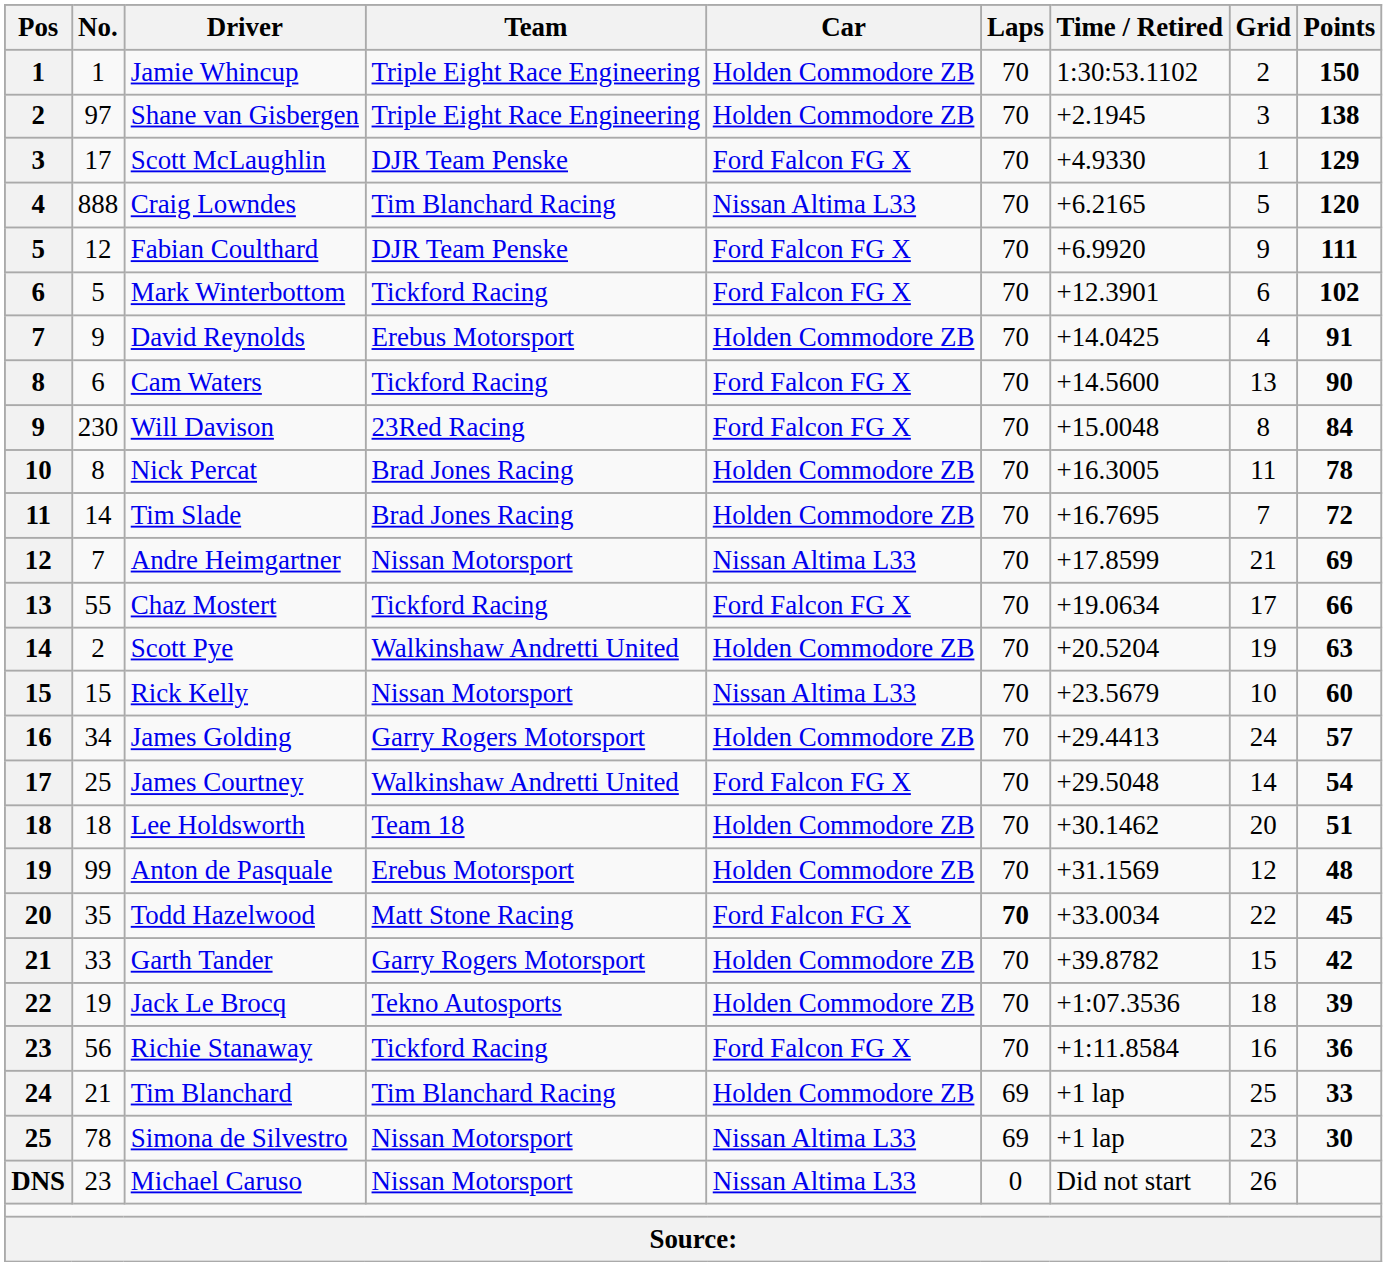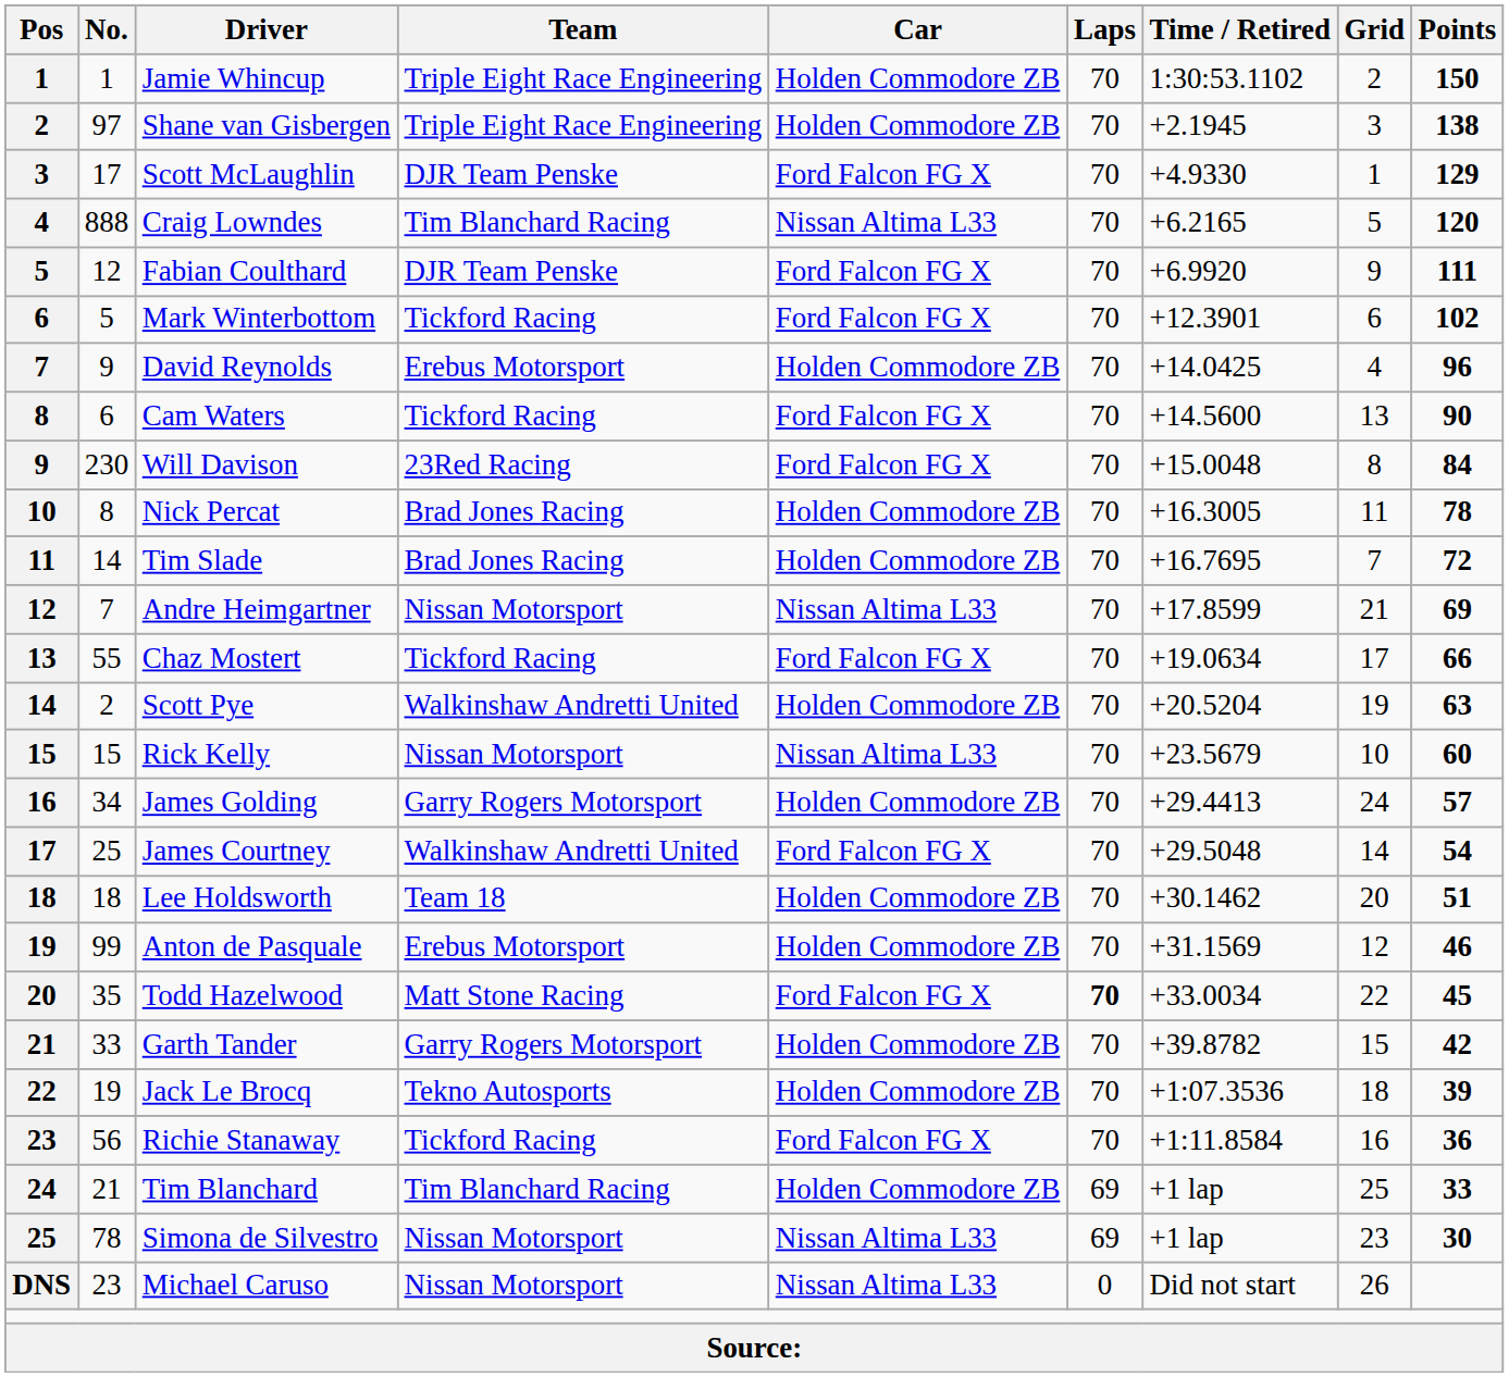 <table class="wikitable" style="font-size:90%;">
 <tr>
 <th>Pos</th>
 <th>No.</th>
 <th>Driver</th>
 <th>Team</th>
 <th>Car</th>
 <th>Laps</th>
 <th>Time / Retired</th>
 <th>Grid</th>
 <th>Points</th>
 </tr>
 <tr>
 <th>1</th>
 <td align="center">1</td>
 <td> <a href='#'>Jamie Whincup</a></td>
 <td><a href='#'>Triple Eight Race Engineering</a></td>
 <td><a href='#'>Holden Commodore ZB</a></td>
 <td align="center">70</td>
 <td>1:30:53.1102</td>
 <td align="center">2</td>
 <td align="center"><strong>150</strong></td>
 </tr>
 <tr>
 <th>2</th>
 <td align="center">97</td>
 <td> <a href='#'>Shane van Gisbergen</a></td>
 <td><a href='#'>Triple Eight Race Engineering</a></td>
 <td><a href='#'>Holden Commodore ZB</a></td>
 <td align="center">70</td>
 <td>+2.1945</td>
 <td align="center">3</td>
 <td align="center"><strong>138</strong></td>
 </tr>
 <tr>
 <th>3</th>
 <td align="center">17</td>
 <td> <a href='#'>Scott McLaughlin</a></td>
 <td><a href='#'>DJR Team Penske</a></td>
 <td><a href='#'>Ford Falcon FG X</a></td>
 <td align="center">70</td>
 <td>+4.9330</td>
 <td align="center">1</td>
 <td align="center"><strong>129</strong></td>
 </tr>
 <tr>
 <th>4</th>
 <td align="center">888</td>
 <td> <a href='#'>Craig Lowndes</a></td>
 <td><a href='#'>Tim Blanchard Racing</a></td>
 <td><a href='#'>Nissan Altima L33</a></td>
 <td align="center">70</td>
 <td>+6.2165</td>
 <td align="center">5</td>
 <td align="center"><strong>120</strong></td>
 </tr>
 <tr>
 <th>5</th>
 <td align="center">12</td>
 <td> <a href='#'>Fabian Coulthard</a></td>
 <td><a href='#'>DJR Team Penske</a></td>
 <td><a href='#'>Ford Falcon FG X</a></td>
 <td align="center">70</td>
 <td>+6.9920</td>
 <td align="center">9</td>
 <td align="center"><strong>111</strong></td>
 </tr>
 <tr>
 <th>6</th>
 <td align="center">5</td>
 <td> <a href='#'>Mark Winterbottom</a></td>
 <td><a href='#'>Tickford Racing</a></td>
 <td><a href='#'>Ford Falcon FG X</a></td>
 <td align="center">70</td>
 <td>+12.3901</td>
 <td align="center">6</td>
 <td align="center"><strong>102</strong></td>
 </tr>
 <tr>
 <th>7</th>
 <td align="center">9</td>
 <td> <a href='#'>David Reynolds</a></td>
 <td><a href='#'>Erebus Motorsport</a></td>
 <td><a href='#'>Holden Commodore ZB</a></td>
 <td align="center">70</td>
 <td>+14.0425</td>
 <td align="center">4</td>
-<td align="center"><strong>91</strong></td>
+<td align="center"><strong>96</strong></td>
 </tr>
 <tr>
 <th>8</th>
 <td align="center">6</td>
 <td> <a href='#'>Cam Waters</a></td>
 <td><a href='#'>Tickford Racing</a></td>
 <td><a href='#'>Ford Falcon FG X</a></td>
 <td align="center">70</td>
 <td>+14.5600</td>
 <td align="center">13</td>
 <td align="center"><strong>90</strong></td>
 </tr>
 <tr>
 <th>9</th>
 <td align="center">230</td>
 <td> <a href='#'>Will Davison</a></td>
 <td><a href='#'>23Red Racing</a></td>
 <td><a href='#'>Ford Falcon FG X</a></td>
 <td align="center">70</td>
 <td>+15.0048</td>
 <td align="center">8</td>
 <td align="center"><strong>84</strong></td>
 </tr>
 <tr>
 <th>10</th>
 <td align="center">8</td>
 <td> <a href='#'>Nick Percat</a></td>
 <td><a href='#'>Brad Jones Racing</a></td>
 <td><a href='#'>Holden Commodore ZB</a></td>
 <td align="center">70</td>
 <td>+16.3005</td>
 <td align="center">11</td>
 <td align="center"><strong>78</strong></td>
 </tr>
 <tr>
 <th>11</th>
 <td align="center">14</td>
 <td> <a href='#'>Tim Slade</a></td>
 <td><a href='#'>Brad Jones Racing</a></td>
 <td><a href='#'>Holden Commodore ZB</a></td>
 <td align="center">70</td>
 <td>+16.7695</td>
 <td align="center">7</td>
 <td align="center"><strong>72</strong></td>
 </tr>
 <tr>
 <th>12</th>
 <td align="center">7</td>
 <td> <a href='#'>Andre Heimgartner</a></td>
 <td><a href='#'>Nissan Motorsport</a></td>
 <td><a href='#'>Nissan Altima L33</a></td>
 <td align="center">70</td>
 <td>+17.8599</td>
 <td align="center">21</td>
 <td align="center"><strong>69</strong></td>
 </tr>
 <tr>
 <th>13</th>
 <td align="center">55</td>
 <td> <a href='#'>Chaz Mostert</a></td>
 <td><a href='#'>Tickford Racing</a></td>
 <td><a href='#'>Ford Falcon FG X</a></td>
 <td align="center">70</td>
 <td>+19.0634</td>
 <td align="center">17</td>
 <td align="center"><strong>66</strong></td>
 </tr>
 <tr>
 <th>14</th>
 <td align="center">2</td>
 <td> <a href='#'>Scott Pye</a></td>
 <td><a href='#'>Walkinshaw Andretti United</a></td>
 <td><a href='#'>Holden Commodore ZB</a></td>
 <td align="center">70</td>
 <td>+20.5204</td>
 <td align="center">19</td>
 <td align="center"><strong>63</strong></td>
 </tr>
 <tr>
 <th>15</th>
 <td align="center">15</td>
 <td> <a href='#'>Rick Kelly</a></td>
 <td><a href='#'>Nissan Motorsport</a></td>
 <td><a href='#'>Nissan Altima L33</a></td>
 <td align="center">70</td>
 <td>+23.5679</td>
 <td align="center">10</td>
 <td align="center"><strong>60</strong></td>
 </tr>
 <tr>
 <th>16</th>
 <td align="center">34</td>
 <td> <a href='#'>James Golding</a></td>
 <td><a href='#'>Garry Rogers Motorsport</a></td>
 <td><a href='#'>Holden Commodore ZB</a></td>
 <td align="center">70</td>
 <td>+29.4413</td>
 <td align="center">24</td>
 <td align="center"><strong>57</strong></td>
 </tr>
 <tr>
 <th>17</th>
 <td align="center">25</td>
 <td> <a href='#'>James Courtney</a></td>
 <td><a href='#'>Walkinshaw Andretti United</a></td>
 <td><a href='#'>Ford Falcon FG X</a></td>
 <td align="center">70</td>
 <td>+29.5048</td>
 <td align="center">14</td>
 <td align="center"><strong>54</strong></td>
 </tr>
 <tr>
 <th>18</th>
 <td align="center">18</td>
 <td> <a href='#'>Lee Holdsworth</a></td>
 <td><a href='#'>Team 18</a></td>
 <td><a href='#'>Holden Commodore ZB</a></td>
 <td align="center">70</td>
 <td>+30.1462</td>
 <td align="center">20</td>
 <td align="center"><strong>51</strong></td>
 </tr>
 <tr>
 <th>19</th>
 <td align="center">99</td>
 <td> <a href='#'>Anton de Pasquale</a></td>
 <td><a href='#'>Erebus Motorsport</a></td>
 <td><a href='#'>Holden Commodore ZB</a></td>
 <td align="center">70</td>
 <td>+31.1569</td>
 <td align="center">12</td>
-<td align="center"><strong>48</strong></td>
+<td align="center"><strong>46</strong></td>
 </tr>
 <tr>
 <th>20</th>
 <td align="center">35</td>
 <td> <a href='#'>Todd Hazelwood</a></td>
 <td><a href='#'>Matt Stone Racing</a></td>
 <td><a href='#'>Ford Falcon FG X</a></td>
 <td align="center"><strong>70</strong></td>
 <td>+33.0034</td>
 <td align="center">22</td>
 <td align="center"><strong>45</strong></td>
 </tr>
 <tr>
 <th>21</th>
 <td align="center">33</td>
 <td> <a href='#'>Garth Tander</a></td>
 <td><a href='#'>Garry Rogers Motorsport</a></td>
 <td><a href='#'>Holden Commodore ZB</a></td>
 <td align="center">70</td>
 <td>+39.8782</td>
 <td align="center">15</td>
 <td align="center"><strong>42</strong></td>
 </tr>
 <tr>
 <th>22</th>
 <td align="center">19</td>
 <td> <a href='#'>Jack Le Brocq</a></td>
 <td><a href='#'>Tekno Autosports</a></td>
 <td><a href='#'>Holden Commodore ZB</a></td>
 <td align="center">70</td>
 <td>+1:07.3536</td>
 <td align="center">18</td>
 <td align="center"><strong>39</strong></td>
 </tr>
 <tr>
 <th>23</th>
 <td align="center">56</td>
 <td> <a href='#'>Richie Stanaway</a></td>
 <td><a href='#'>Tickford Racing</a></td>
 <td><a href='#'>Ford Falcon FG X</a></td>
 <td align="center">70</td>
 <td>+1:11.8584</td>
 <td align="center">16</td>
 <td align="center"><strong>36</strong></td>
 </tr>
 <tr>
 <th>24</th>
 <td align="center">21</td>
 <td> <a href='#'>Tim Blanchard</a></td>
 <td><a href='#'>Tim Blanchard Racing</a></td>
 <td><a href='#'>Holden Commodore ZB</a></td>
 <td align="center">69</td>
 <td>+1 lap</td>
 <td align="center">25</td>
 <td align="center"><strong>33</strong></td>
 </tr>
 <tr>
 <th>25</th>
 <td align="center">78</td>
 <td> <a href='#'>Simona de Silvestro</a></td>
 <td><a href='#'>Nissan Motorsport</a></td>
 <td><a href='#'>Nissan Altima L33</a></td>
 <td align="center">69</td>
 <td>+1 lap</td>
 <td align="center">23</td>
 <td align="center"><strong>30</strong></td>
 </tr>
 <tr>
 <th>DNS</th>
 <td align="center">23</td>
 <td> <a href='#'>Michael Caruso</a></td>
 <td><a href='#'>Nissan Motorsport</a></td>
 <td><a href='#'>Nissan Altima L33</a></td>
 <td align="center">0</td>
 <td>Did not start</td>
 <td align="center">26</td>
 <td align="center"></td>
 </tr>
 <tr>
 <td colspan="9" align="center"></td>
 </tr>
 <tr>
 <th colspan="9">Source:</th>
 </tr>
 </table>
